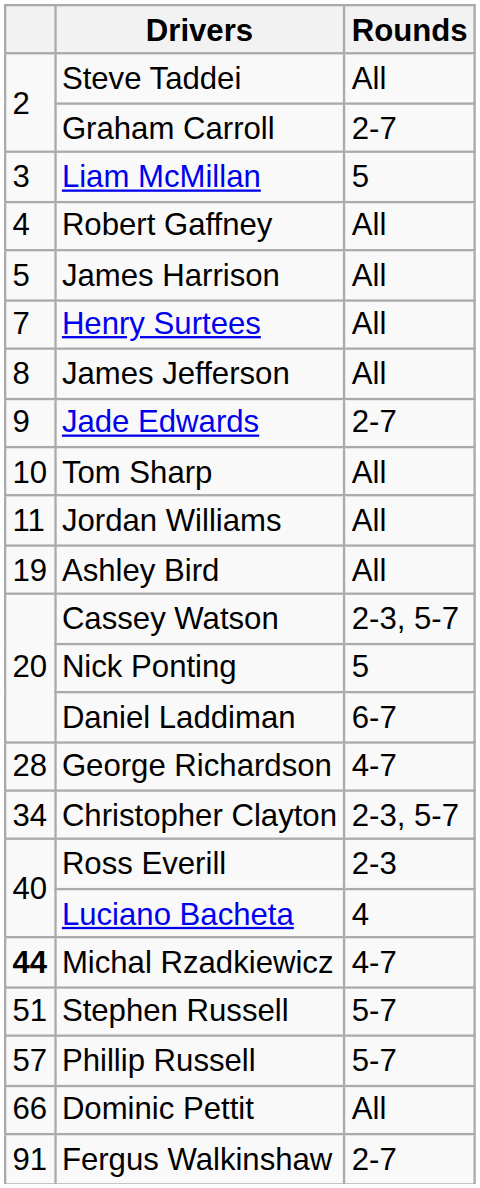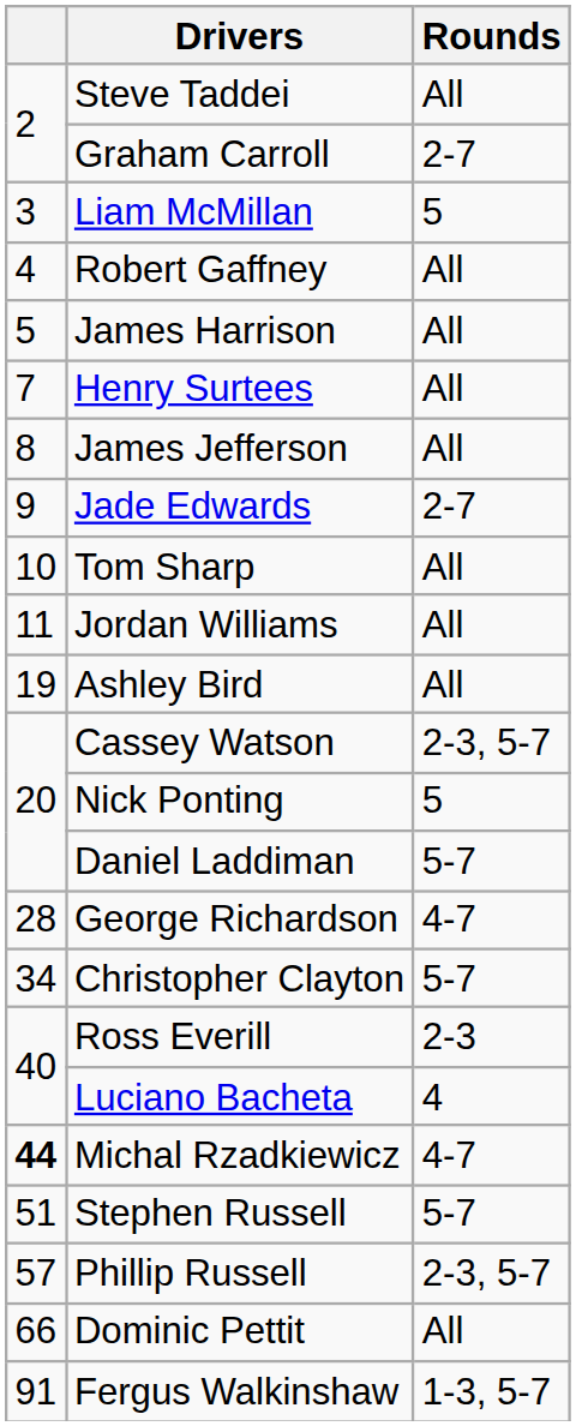 <table class="wikitable" style="font-size: 85%">
 <tr>
 <th></th>
 <th>Drivers</th>
 <th>Rounds</th>
 </tr>
 <tr>
 <td rowspan=2>2</td>
 <td>Steve Taddei</td>
 <td>All</td>
 </tr>
 <tr>
 <td>Graham Carroll</td>
 <td>2-7</td>
 </tr>
 <tr>
 <td>3</td>
 <td><a href='#'>Liam McMillan</a></td>
 <td>5</td>
 </tr>
 <tr>
 <td>4</td>
 <td>Robert Gaffney</td>
 <td>All</td>
 </tr>
 <tr>
 <td>5</td>
 <td>James Harrison</td>
 <td>All</td>
 </tr>
 <tr>
 <td>7</td>
 <td><a href='#'>Henry Surtees</a></td>
 <td>All</td>
 </tr>
 <tr>
 <td>8</td>
 <td>James Jefferson</td>
 <td>All</td>
 </tr>
 <tr>
 <td>9</td>
 <td><a href='#'>Jade Edwards</a></td>
 <td>2-7</td>
 </tr>
 <tr>
 <td>10</td>
 <td>Tom Sharp</td>
 <td>All</td>
 </tr>
 <tr>
 <td>11</td>
 <td>Jordan Williams</td>
 <td>All</td>
 </tr>
 <tr>
 <td>19</td>
 <td>Ashley Bird</td>
 <td>All</td>
 </tr>
 <tr>
 <td rowspan=3>20</td>
 <td>Cassey Watson</td>
 <td>2-3, 5-7</td>
 </tr>
 <tr>
 <td>Nick Ponting</td>
 <td>5</td>
 </tr>
 <tr>
 <td>Daniel Laddiman</td>
-<td>6-7</td>
+<td>5-7</td>
 </tr>
 <tr>
 <td>28</td>
 <td>George Richardson</td>
 <td>4-7</td>
 </tr>
 <tr>
 <td>34</td>
 <td>Christopher Clayton</td>
-<td>2-3, 5-7</td>
+<td>5-7</td>
 </tr>
 <tr>
 <td rowspan=2>40</td>
 <td>Ross Everill</td>
 <td>2-3</td>
 </tr>
 <tr>
 <td><a href='#'>Luciano Bacheta</a></td>
 <td>4</td>
 </tr>
 <tr>
 <td><strong>44</strong></td>
 <td>Michal Rzadkiewicz</td>
 <td>4-7</td>
 </tr>
 <tr>
 <td>51</td>
 <td>Stephen Russell</td>
 <td>5-7</td>
 </tr>
 <tr>
 <td>57</td>
 <td>Phillip Russell</td>
-<td>5-7</td>
+<td>2-3, 5-7</td>
 </tr>
 <tr>
 <td>66</td>
 <td>Dominic Pettit</td>
 <td>All</td>
 </tr>
 <tr>
 <td>91</td>
 <td>Fergus Walkinshaw</td>
-<td>2-7</td>
+<td>1-3, 5-7</td>
 </tr>
 </table>
